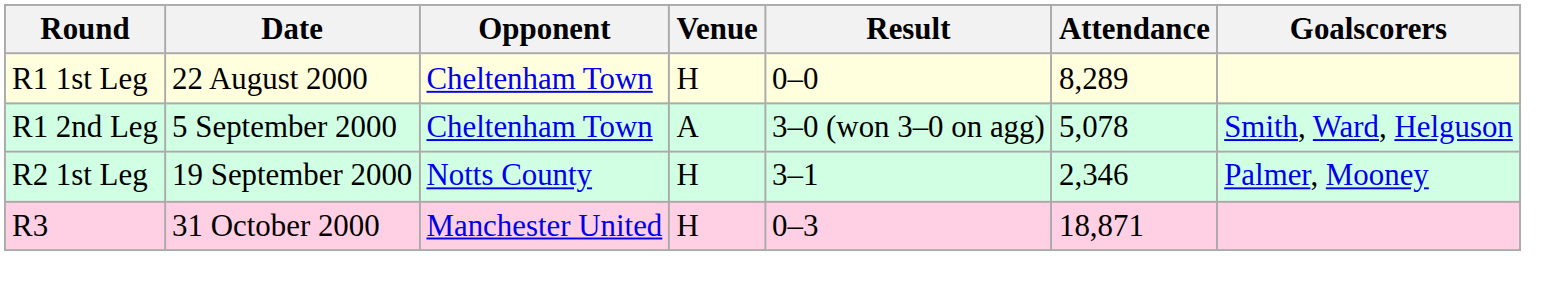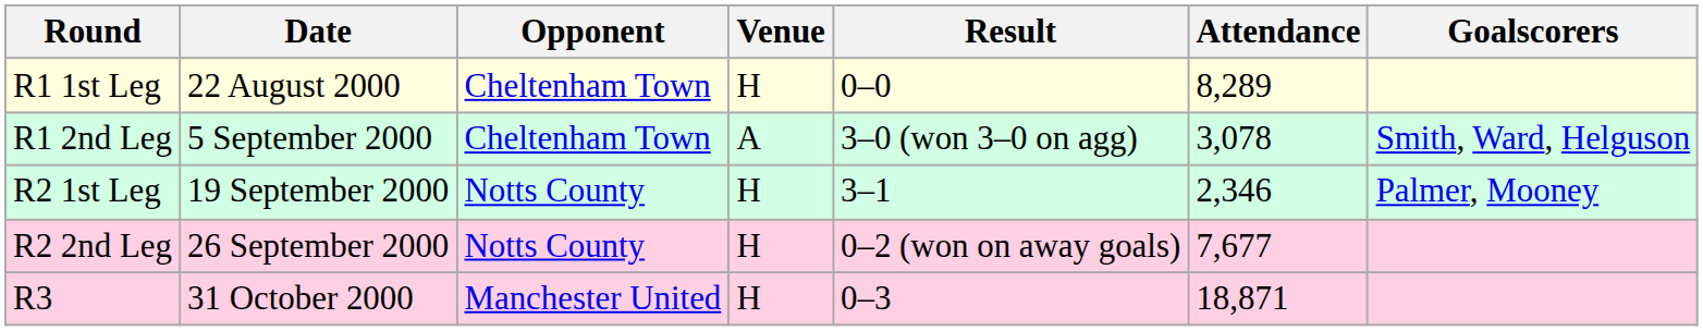 <table class="wikitable">
 <tr>
 <th>Round</th>
 <th>Date</th>
 <th>Opponent</th>
 <th>Venue</th>
 <th>Result</th>
 <th>Attendance</th>
 <th>Goalscorers</th>
 </tr>
 <tr style="background-color: #ffffdd;">
 <td>R1 1st Leg</td>
 <td>22 August 2000</td>
 <td><a href='#'>Cheltenham Town</a></td>
 <td>H</td>
 <td>0–0</td>
 <td>8,289</td>
 <td></td>
 </tr>
 <tr style="background-color: #d0ffe3;">
 <td>R1 2nd Leg</td>
 <td>5 September 2000</td>
 <td><a href='#'>Cheltenham Town</a></td>
 <td>A</td>
 <td>3–0 (won 3–0 on agg)</td>
-<td>5,078</td>
+<td>3,078</td>
 <td><a href='#'>Smith</a>, <a href='#'>Ward</a>, <a href='#'>Helguson</a></td>
 </tr>
 <tr style="background-color: #d0ffe3;">
 <td>R2 1st Leg</td>
 <td>19 September 2000</td>
 <td><a href='#'>Notts County</a></td>
 <td>H</td>
 <td>3–1</td>
 <td>2,346</td>
 <td><a href='#'>Palmer</a>, <a href='#'>Mooney</a></td>
 </tr>
 <tr style="background-color: #ffd0e3;">
+<td>R2 2nd Leg</td>
+<td>26 September 2000</td>
+<td><a href='#'>Notts County</a></td>
+<td>H</td>
+<td>0–2 (won on away goals)</td>
+<td>7,677</td>
+<td></td>
+</tr>
+<tr style="background-color: #ffd0e3;">
 <td>R3</td>
 <td>31 October 2000</td>
 <td><a href='#'>Manchester United</a></td>
 <td>H</td>
 <td>0–3</td>
 <td>18,871</td>
 <td></td>
 </tr>
 </table>
